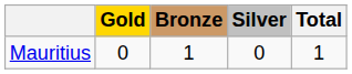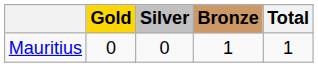 <table class="wikitable">
 <tr>
 <th></th>
 <th style="background-color:gold">Gold</th>
+<th style="background-color:silver">Silver</th>
 <th style="background-color:#CC9966">Bronze</th>
-<th style="background-color:silver">Silver</th>
 <th>Total</th>
 </tr>
 <tr align="center">
 <td> <a href='#'>Mauritius</a></td>
 <td>0</td>
+<td>0</td>
 <td>1</td>
-<td>0</td>
 <td>1</td>
 </tr>
 </table>
